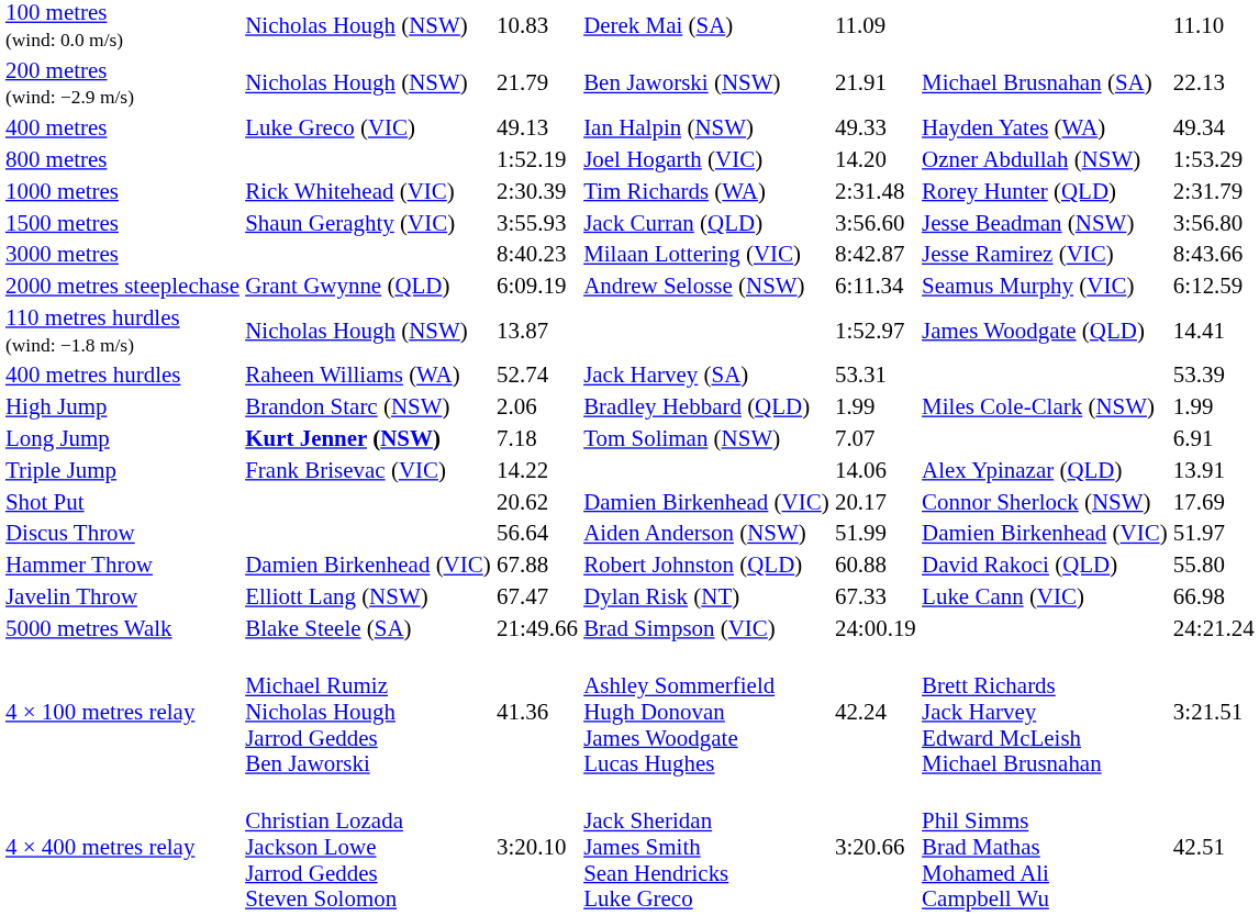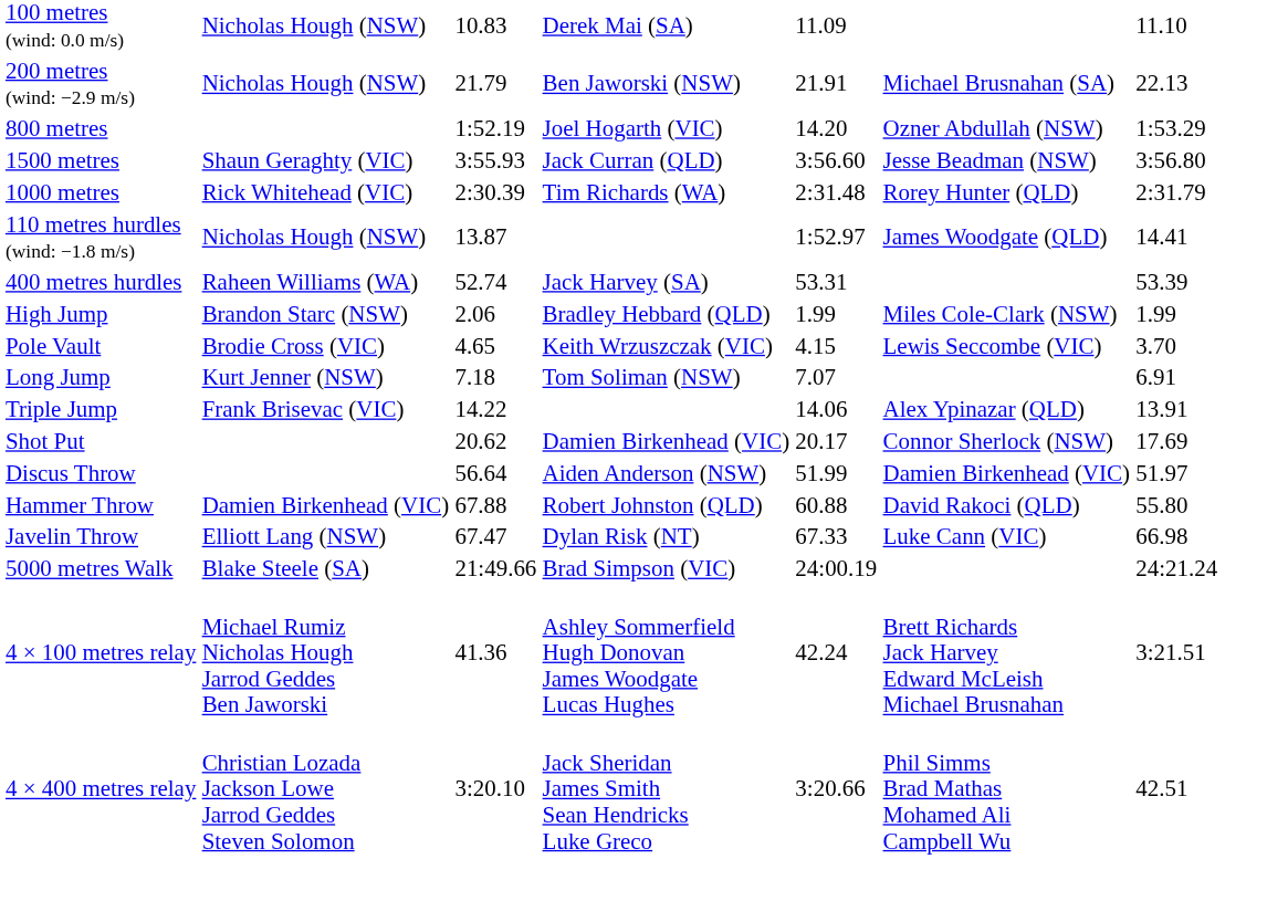 <table>
 <tr>
 <td><a href='#'>100 metres</a> <br> <small>(wind: 0.0 m/s)</small></td>
 <td> <a href='#'>Nicholas Hough</a> (<a href='#'>NSW</a>)</td>
 <td>10.83</td>
 <td> <a href='#'>Derek Mai</a> (<a href='#'>SA</a>)</td>
 <td>11.09</td>
 <td></td>
 <td>11.10</td>
 </tr>
 <tr>
 <td><a href='#'>200 metres</a> <br> <small>(wind: −2.9 m/s)</small></td>
 <td> <a href='#'>Nicholas Hough</a> (<a href='#'>NSW</a>)</td>
 <td>21.79</td>
 <td> <a href='#'>Ben Jaworski</a> (<a href='#'>NSW</a>)</td>
 <td>21.91</td>
 <td> <a href='#'>Michael Brusnahan</a> (<a href='#'>SA</a>)</td>
 <td>22.13</td>
 </tr>
 <tr>
-<td><a href='#'>400 metres</a></td>
-<td> <a href='#'>Luke Greco</a> (<a href='#'>VIC</a>)</td>
-<td>49.13</td>
-<td> <a href='#'>Ian Halpin</a> (<a href='#'>NSW</a>)</td>
-<td>49.33</td>
-<td> <a href='#'>Hayden Yates</a> (<a href='#'>WA</a>)</td>
-<td>49.34</td>
-</tr>
-<tr>
 <td><a href='#'>800 metres</a></td>
 <td></td>
 <td>1:52.19</td>
 <td> <a href='#'>Joel Hogarth</a> (<a href='#'>VIC</a>)</td>
 <td>14.20</td>
 <td> <a href='#'>Ozner Abdullah</a> (<a href='#'>NSW</a>)</td>
 <td>1:53.29</td>
-</tr>
-<tr>
-<td><a href='#'>1000 metres</a></td>
-<td> <a href='#'>Rick Whitehead</a> (<a href='#'>VIC</a>)</td>
-<td>2:30.39</td>
-<td> <a href='#'>Tim Richards</a> (<a href='#'>WA</a>)</td>
-<td>2:31.48</td>
-<td> <a href='#'>Rorey Hunter</a> (<a href='#'>QLD</a>)</td>
-<td>2:31.79</td>
 </tr>
 <tr>
 <td><a href='#'>1500 metres</a></td>
 <td> <a href='#'>Shaun Geraghty</a> (<a href='#'>VIC</a>)</td>
 <td>3:55.93</td>
 <td> <a href='#'>Jack Curran</a> (<a href='#'>QLD</a>)</td>
 <td>3:56.60</td>
 <td> <a href='#'>Jesse Beadman</a> (<a href='#'>NSW</a>)</td>
 <td>3:56.80</td>
 </tr>
 <tr>
-<td><a href='#'>3000 metres</a></td>
-<td></td>
-<td>8:40.23</td>
-<td> <a href='#'>Milaan Lottering</a> (<a href='#'>VIC</a>)</td>
-<td>8:42.87</td>
-<td> <a href='#'>Jesse Ramirez</a> (<a href='#'>VIC</a>)</td>
-<td>8:43.66</td>
-</tr>
-<tr>
-<td><a href='#'>2000 metres steeplechase</a></td>
-<td> <a href='#'>Grant Gwynne</a> (<a href='#'>QLD</a>)</td>
-<td>6:09.19</td>
-<td> <a href='#'>Andrew Selosse</a> (<a href='#'>NSW</a>)</td>
-<td>6:11.34</td>
-<td> <a href='#'>Seamus Murphy</a> (<a href='#'>VIC</a>)</td>
-<td>6:12.59</td>
+<td><a href='#'>1000 metres</a></td>
+<td> <a href='#'>Rick Whitehead</a> (<a href='#'>VIC</a>)</td>
+<td>2:30.39</td>
+<td> <a href='#'>Tim Richards</a> (<a href='#'>WA</a>)</td>
+<td>2:31.48</td>
+<td> <a href='#'>Rorey Hunter</a> (<a href='#'>QLD</a>)</td>
+<td>2:31.79</td>
 </tr>
 <tr>
 <td><a href='#'>110 metres hurdles</a> <br> <small>(wind: −1.8 m/s)</small></td>
 <td> <a href='#'>Nicholas Hough</a> (<a href='#'>NSW</a>)</td>
 <td>13.87</td>
 <td></td>
 <td>1:52.97</td>
 <td> <a href='#'>James Woodgate</a> (<a href='#'>QLD</a>)</td>
 <td>14.41</td>
 </tr>
 <tr>
 <td><a href='#'>400 metres hurdles</a></td>
 <td> <a href='#'>Raheen Williams</a> (<a href='#'>WA</a>)</td>
 <td>52.74</td>
 <td> <a href='#'>Jack Harvey</a> (<a href='#'>SA</a>)</td>
 <td>53.31</td>
 <td></td>
 <td>53.39</td>
 </tr>
 <tr>
 <td><a href='#'>High Jump</a></td>
 <td> <a href='#'>Brandon Starc</a> (<a href='#'>NSW</a>)</td>
 <td>2.06</td>
 <td> <a href='#'>Bradley Hebbard</a> (<a href='#'>QLD</a>)</td>
 <td>1.99</td>
 <td> <a href='#'>Miles Cole-Clark</a> (<a href='#'>NSW</a>)</td>
 <td>1.99</td>
 </tr>
 <tr>
+<td><a href='#'>Pole Vault</a></td>
+<td> <a href='#'>Brodie Cross</a> (<a href='#'>VIC</a>)</td>
+<td>4.65</td>
+<td> <a href='#'>Keith Wrzuszczak</a> (<a href='#'>VIC</a>)</td>
+<td>4.15</td>
+<td> <a href='#'>Lewis Seccombe</a> (<a href='#'>VIC</a>)</td>
+<td>3.70</td>
+</tr>
+<tr>
 <td><a href='#'>Long Jump</a></td>
-<td><strong> <a href='#'>Kurt Jenner</a> (<a href='#'>NSW</a>)</strong></td>
+<td> <a href='#'>Kurt Jenner</a> (<a href='#'>NSW</a>)</td>
 <td>7.18</td>
 <td> <a href='#'>Tom Soliman</a> (<a href='#'>NSW</a>)</td>
 <td>7.07</td>
 <td></td>
 <td>6.91</td>
 </tr>
 <tr>
 <td><a href='#'>Triple Jump</a></td>
 <td> <a href='#'>Frank Brisevac</a> (<a href='#'>VIC</a>)</td>
 <td>14.22</td>
 <td></td>
 <td>14.06</td>
 <td> <a href='#'>Alex Ypinazar</a> (<a href='#'>QLD</a>)</td>
 <td>13.91</td>
 </tr>
 <tr>
 <td><a href='#'>Shot Put</a></td>
 <td></td>
 <td>20.62</td>
 <td> <a href='#'>Damien Birkenhead</a> (<a href='#'>VIC</a>)</td>
 <td>20.17</td>
 <td> <a href='#'>Connor Sherlock</a> (<a href='#'>NSW</a>)</td>
 <td>17.69</td>
 </tr>
 <tr>
 <td><a href='#'>Discus Throw</a></td>
 <td></td>
 <td>56.64</td>
 <td> <a href='#'>Aiden Anderson</a> (<a href='#'>NSW</a>)</td>
 <td>51.99</td>
 <td> <a href='#'>Damien Birkenhead</a> (<a href='#'>VIC</a>)</td>
 <td>51.97</td>
 </tr>
 <tr>
 <td><a href='#'>Hammer Throw</a></td>
 <td> <a href='#'>Damien Birkenhead</a> (<a href='#'>VIC</a>)</td>
 <td>67.88</td>
 <td> <a href='#'>Robert Johnston</a> (<a href='#'>QLD</a>)</td>
 <td>60.88</td>
 <td> <a href='#'>David Rakoci</a> (<a href='#'>QLD</a>)</td>
 <td>55.80</td>
 </tr>
 <tr>
 <td><a href='#'>Javelin Throw</a></td>
 <td> <a href='#'>Elliott Lang</a> (<a href='#'>NSW</a>)</td>
 <td>67.47</td>
 <td> <a href='#'>Dylan Risk</a> (<a href='#'>NT</a>)</td>
 <td>67.33</td>
 <td> <a href='#'>Luke Cann</a> (<a href='#'>VIC</a>)</td>
 <td>66.98</td>
 </tr>
 <tr>
 <td><a href='#'>5000 metres Walk</a></td>
 <td> <a href='#'>Blake Steele</a> (<a href='#'>SA</a>)</td>
 <td>21:49.66</td>
 <td> <a href='#'>Brad Simpson</a> (<a href='#'>VIC</a>)</td>
 <td>24:00.19</td>
 <td></td>
 <td>24:21.24</td>
 </tr>
 <tr>
 <td><a href='#'>4 × 100 metres relay</a></td>
 <td> <br> <a href='#'>Michael Rumiz</a> <br> <a href='#'>Nicholas Hough</a> <br> <a href='#'>Jarrod Geddes</a> <br> <a href='#'>Ben Jaworski</a></td>
 <td>41.36</td>
 <td> <br> <a href='#'>Ashley Sommerfield</a> <br> <a href='#'>Hugh Donovan</a> <br> <a href='#'>James Woodgate</a> <br> <a href='#'>Lucas Hughes</a></td>
 <td>42.24</td>
 <td> <br> <a href='#'>Brett Richards</a> <br> <a href='#'>Jack Harvey</a> <br> <a href='#'>Edward McLeish</a> <br> <a href='#'>Michael Brusnahan</a></td>
 <td>3:21.51</td>
 </tr>
 <tr>
 <td><a href='#'>4 × 400 metres relay</a></td>
 <td> <br> <a href='#'>Christian Lozada</a> <br> <a href='#'>Jackson Lowe</a> <br> <a href='#'>Jarrod Geddes</a> <br> <a href='#'>Steven Solomon</a></td>
 <td>3:20.10</td>
 <td> <br> <a href='#'>Jack Sheridan</a> <br> <a href='#'>James Smith</a> <br> <a href='#'>Sean Hendricks</a> <br> <a href='#'>Luke Greco</a></td>
 <td>3:20.66</td>
 <td> <br> <a href='#'>Phil Simms</a> <br> <a href='#'>Brad Mathas</a> <br> <a href='#'>Mohamed Ali</a> <br> <a href='#'>Campbell Wu</a></td>
 <td>42.51</td>
 </tr>
 </table>
